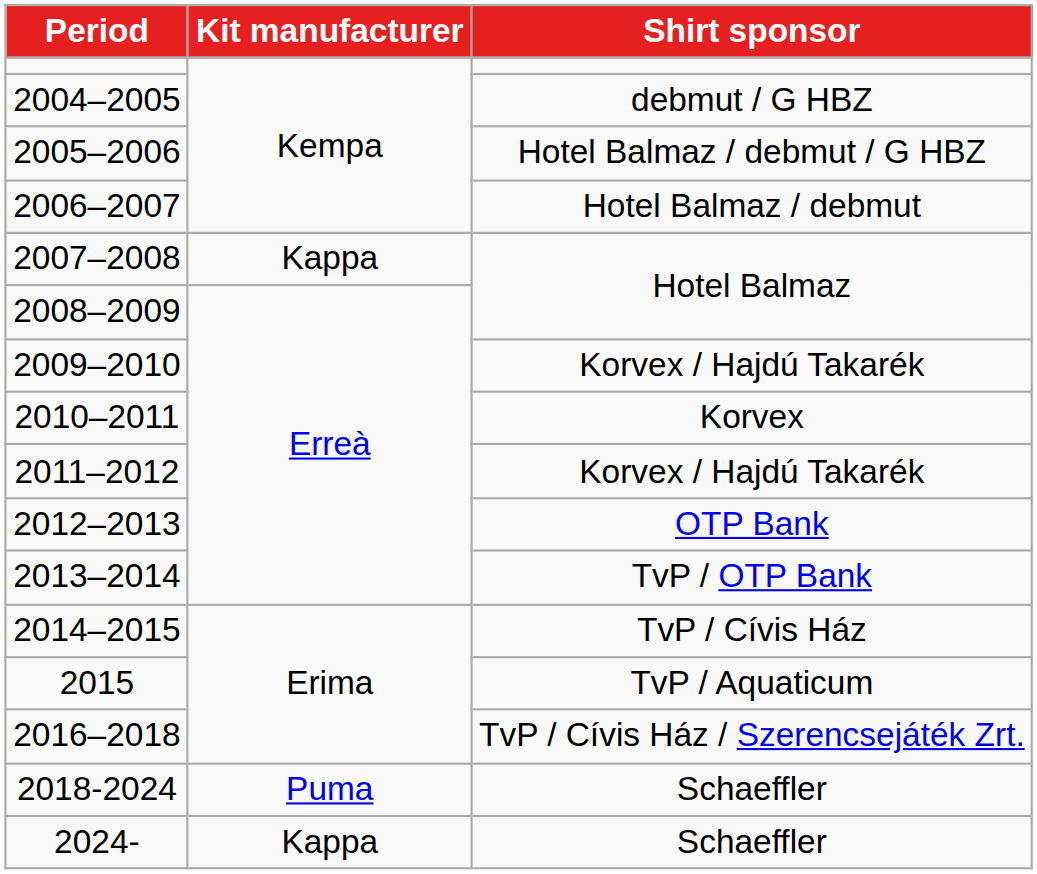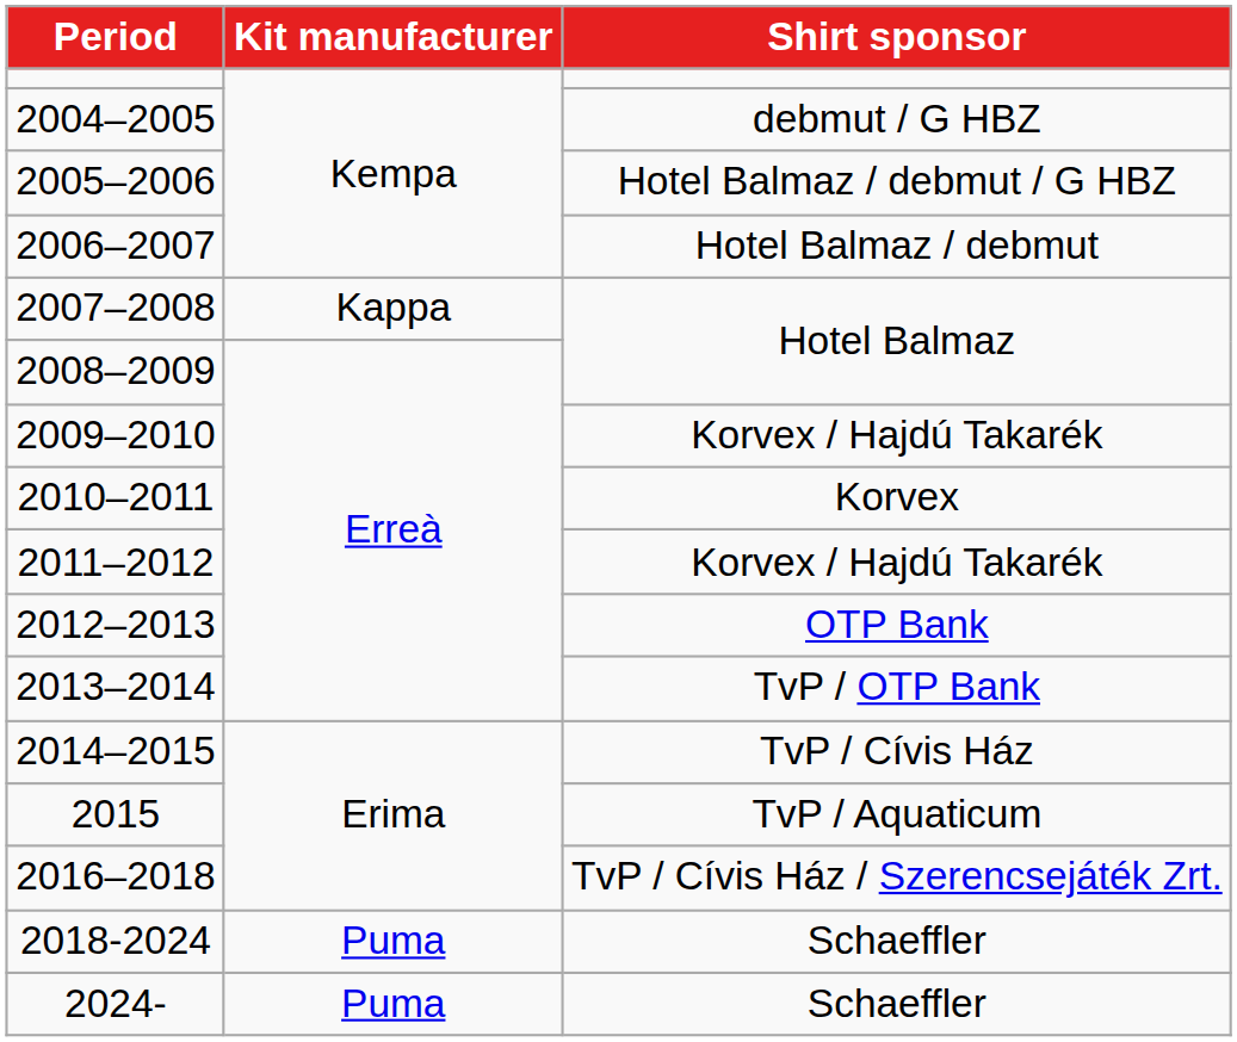 <table class="wikitable" style="text-align:center;margin-left:1em">
 <tr>
 <th style="color:white; background:#E62020;">Period</th>
 <th style="color:white; background:#E62020;">Kit manufacturer</th>
 <th style="color:white; background:#E62020;">Shirt sponsor</th>
 </tr>
 <tr>
 <td></td>
 <td rowspan=4>Kempa</td>
 <td></td>
 </tr>
 <tr>
 <td>2004–2005</td>
 <td>debmut / G HBZ</td>
 </tr>
 <tr>
 <td>2005–2006</td>
 <td>Hotel Balmaz / debmut / G HBZ</td>
 </tr>
 <tr>
 <td>2006–2007</td>
 <td>Hotel Balmaz / debmut</td>
 </tr>
 <tr>
 <td>2007–2008</td>
 <td>Kappa</td>
 <td rowspan=2>Hotel Balmaz</td>
 </tr>
 <tr>
 <td>2008–2009</td>
 <td rowspan=6><a href='#'>Erreà</a></td>
 </tr>
 <tr>
 <td>2009–2010</td>
 <td>Korvex / Hajdú Takarék</td>
 </tr>
 <tr>
 <td>2010–2011</td>
 <td>Korvex</td>
 </tr>
 <tr>
 <td>2011–2012</td>
 <td>Korvex / Hajdú Takarék</td>
 </tr>
 <tr>
 <td>2012–2013</td>
 <td><a href='#'>OTP Bank</a></td>
 </tr>
 <tr>
 <td>2013–2014</td>
 <td>TvP / <a href='#'>OTP Bank</a></td>
 </tr>
 <tr>
 <td>2014–2015</td>
 <td rowspan=3>Erima</td>
 <td>TvP / Cívis Ház</td>
 </tr>
 <tr>
 <td>2015</td>
 <td>TvP / Aquaticum</td>
 </tr>
 <tr>
 <td>2016–2018</td>
 <td>TvP / Cívis Ház / <a href='#'>Szerencsejáték Zrt.</a></td>
 </tr>
 <tr>
 <td>2018-2024</td>
 <td><a href='#'>Puma</a></td>
 <td>Schaeffler</td>
 </tr>
 <tr>
 <td>2024-</td>
-<td>Kappa</td>
+<td><a href='#'>Puma</a></td>
 <td>Schaeffler</td>
 </tr>
 </table>
